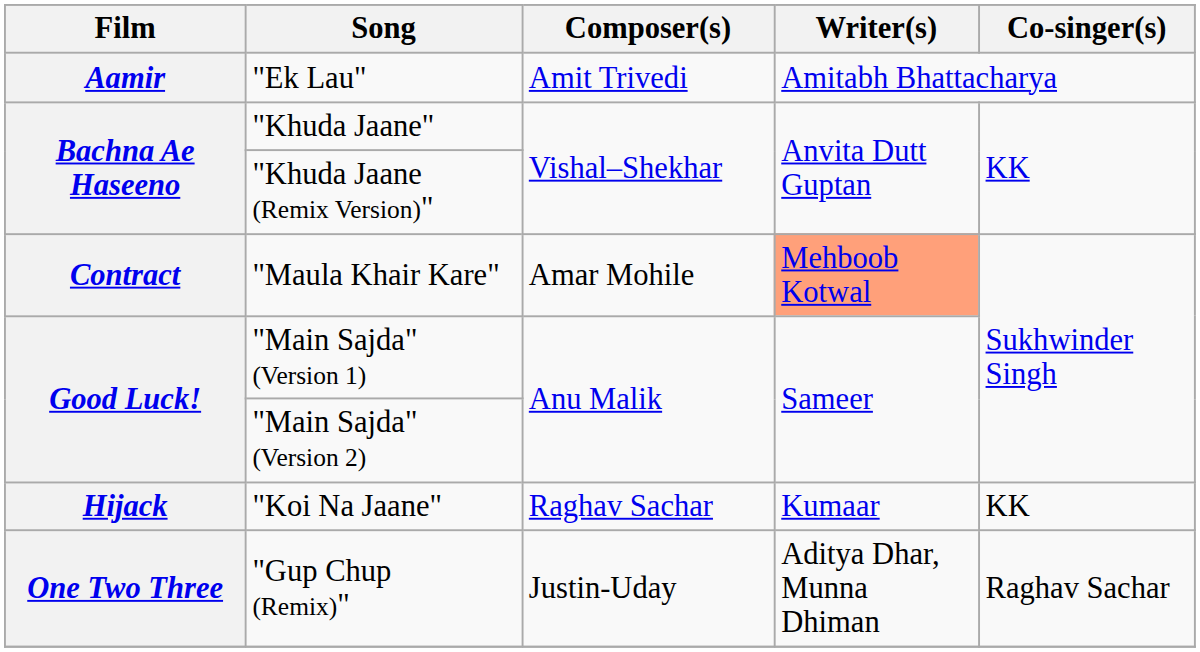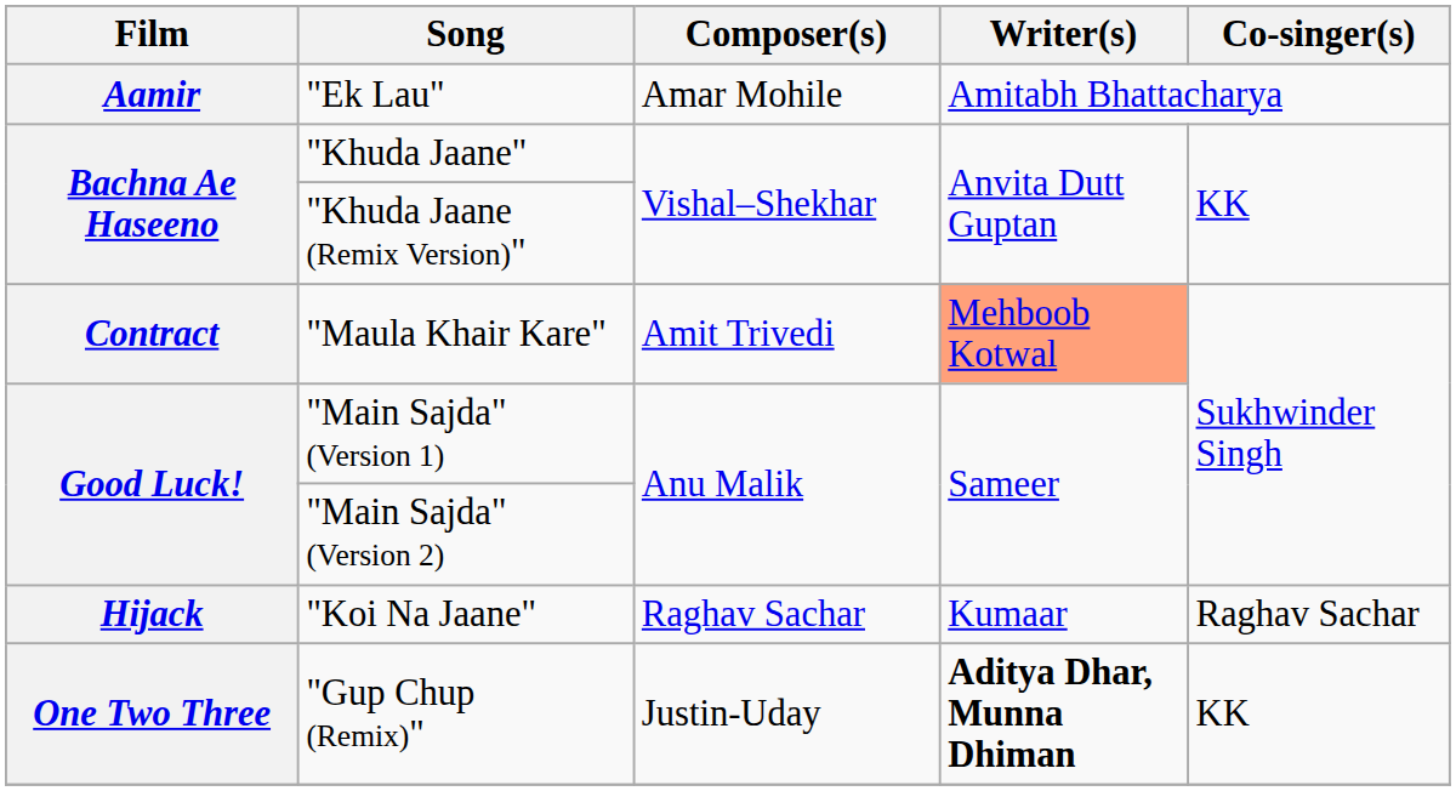 <table class="wikitable plainrowheaders" width="100%" textcolor:#000;">
 <tr>
 <th scope="col" width=20%><strong>Film</strong></th>
 <th scope="col" width=23%><strong>Song</strong></th>
 <th scope="col" width=21%><strong>Composer(s)</strong></th>
 <th scope="col" width=17%><strong>Writer(s)</strong></th>
 <th scope="col" width=18%><strong>Co-singer(s)</strong></th>
 </tr>
 <tr>
 <th><em><a href='#'>Aamir</a></em></th>
 <td>"Ek Lau"</td>
-<td><a href='#'>Amit Trivedi</a></td>
+<td>Amar Mohile</td>
 <td colspan="2"><a href='#'>Amitabh Bhattacharya</a></td>
 </tr>
 <tr>
 <th rowspan="2"><em><a href='#'>Bachna Ae Haseeno</a></em></th>
 <td>"Khuda Jaane"</td>
 <td rowspan="2"><a href='#'>Vishal–Shekhar</a></td>
 <td rowspan="2"><a href='#'>Anvita Dutt Guptan</a></td>
 <td rowspan="2"><a href='#'>KK</a></td>
 </tr>
 <tr>
 <td>"Khuda Jaane<br><small>(Remix Version)</small>"</td>
 </tr>
 <tr>
 <th><em><a href='#'>Contract</a></em></th>
 <td>"Maula Khair Kare"</td>
-<td>Amar Mohile</td>
+<td><a href='#'>Amit Trivedi</a></td>
 <td style="background: lightsalmon;"><a href='#'>Mehboob Kotwal</a></td>
 <td rowspan="3"><a href='#'>Sukhwinder Singh</a></td>
 </tr>
 <tr>
 <th rowspan="2"><em><a href='#'>Good Luck!</a></em></th>
 <td>"Main Sajda"<br><small>(Version 1)</small></td>
 <td rowspan="2"><a href='#'>Anu Malik</a></td>
 <td rowspan="2"><a href='#'>Sameer</a></td>
 </tr>
 <tr>
 <td>"Main Sajda"<br><small>(Version 2)</small></td>
 </tr>
 <tr>
 <th><em><a href='#'>Hijack</a></em></th>
 <td>"Koi Na Jaane"</td>
 <td><a href='#'>Raghav Sachar</a></td>
 <td><a href='#'>Kumaar</a></td>
-<td>KK</td>
+<td>Raghav Sachar</td>
 </tr>
 <tr>
 <th><em><a href='#'>One Two Three</a></em></th>
 <td>"Gup Chup<br><small>(Remix)</small>"</td>
 <td>Justin-Uday</td>
-<td>Aditya Dhar, Munna Dhiman</td>
-<td>Raghav Sachar</td>
+<td><strong>Aditya Dhar, Munna Dhiman</strong></td>
+<td>KK</td>
 </tr>
 <tr>
 </tr>
 </table>
